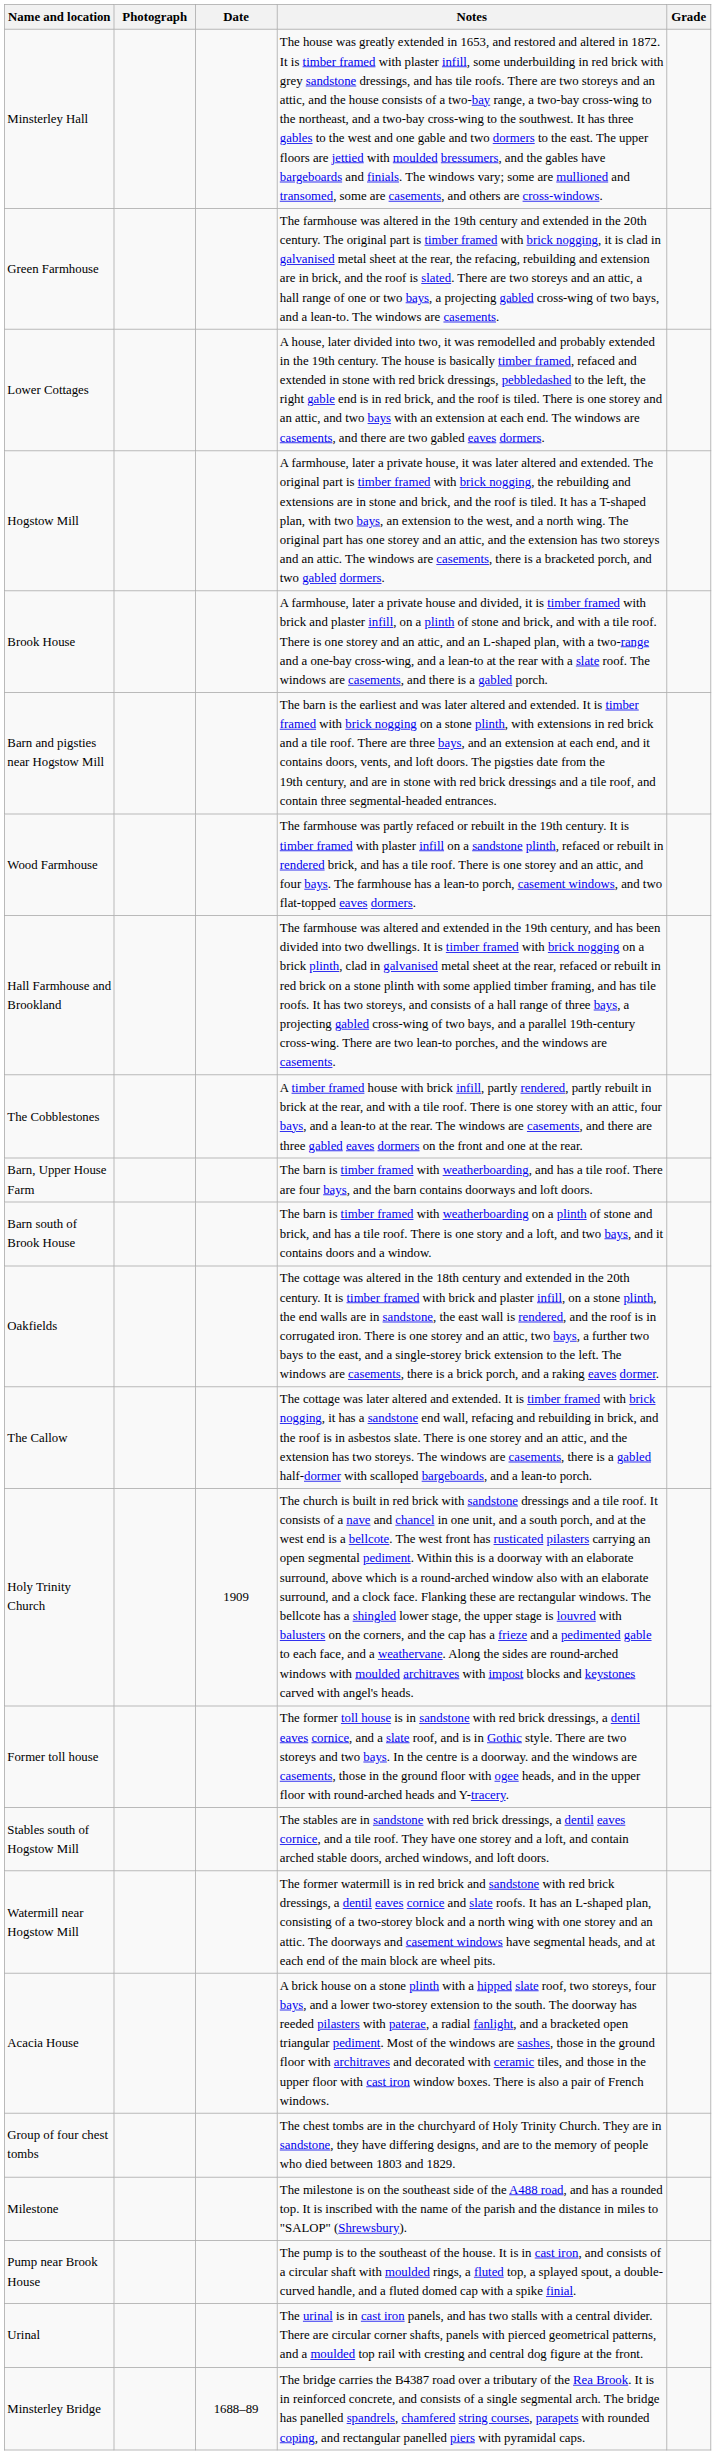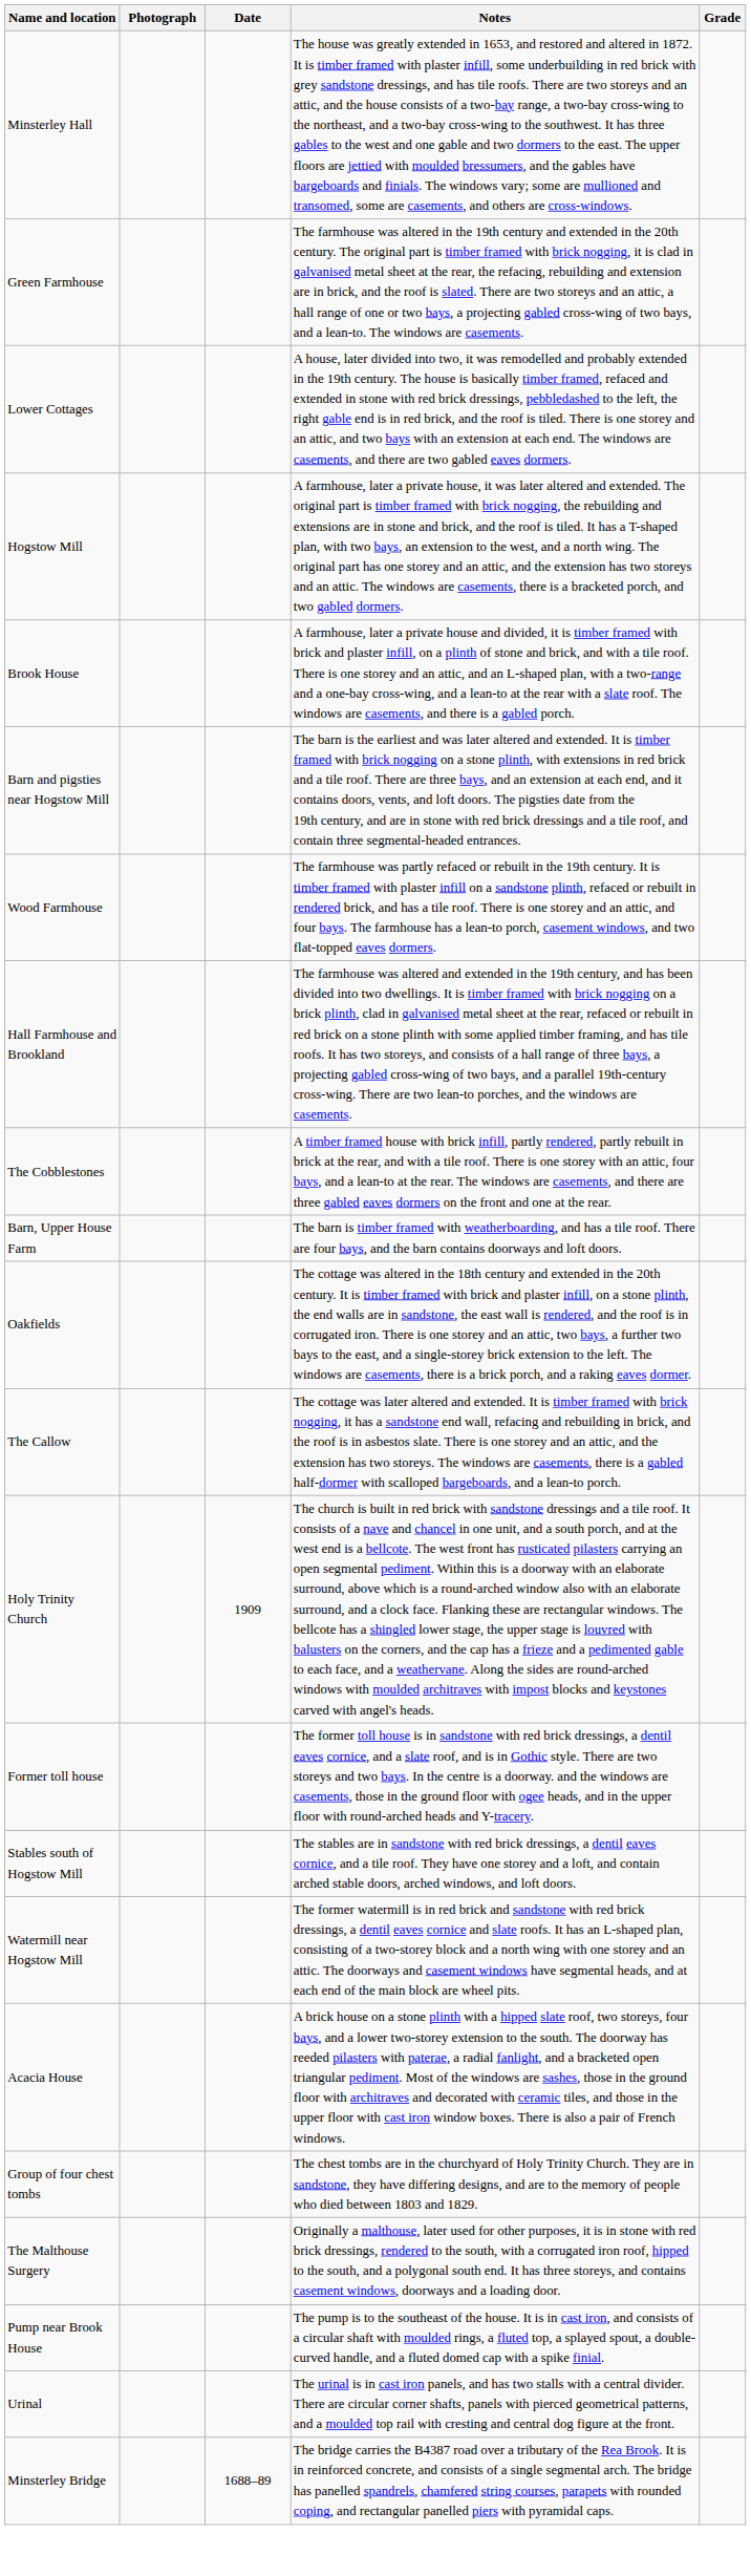 <table class="wikitable sortable plainrowheaders" style="width:100%; border:0; text-align:left; line-height:150%;">
 <tr>
 <th scope="col"  style="width:150px">Name and location</th>
 <th scope="col"  style="width:100px" class="unsortable">Photograph</th>
 <th scope="col"  style="width:120px">Date</th>
 <th scope="col"  style="width:650px" class="unsortable">Notes</th>
 <th scope="col"  style="width:50px">Grade</th>
 </tr>
 <tr>
 <td>Minsterley Hall<br><small></small></td>
 <td></td>
 <td align="center"></td>
 <td>The house was greatly extended in 1653, and restored and altered in 1872.  It is <a href='#'>timber framed</a> with plaster <a href='#'>infill</a>, some underbuilding in red brick with grey <a href='#'>sandstone</a> dressings, and has tile roofs.  There are two storeys and an attic, and the house consists of a two-<a href='#'>bay</a> range, a two-bay cross-wing to the northeast, and a two-bay cross-wing to the southwest.  It has three <a href='#'>gables</a> to the west and one gable and two <a href='#'>dormers</a> to the east.  The upper floors are <a href='#'>jettied</a> with <a href='#'>moulded</a> <a href='#'>bressumers</a>, and the gables have <a href='#'>bargeboards</a> and <a href='#'>finials</a>.  The windows vary; some are <a href='#'>mullioned</a> and <a href='#'>transomed</a>, some are <a href='#'>casements</a>, and others are <a href='#'>cross-windows</a>.</td>
 <td align="center" ></td>
 </tr>
 <tr>
 <td>Green Farmhouse<br><small></small></td>
 <td></td>
 <td align="center"></td>
 <td>The farmhouse was altered in the 19th century and extended in the 20th century.  The original part is <a href='#'>timber framed</a> with <a href='#'>brick nogging</a>, it is clad in <a href='#'>galvanised</a> metal sheet at the rear, the refacing, rebuilding and extension are in brick, and the roof is <a href='#'>slated</a>.  There are two storeys and an attic, a hall range of one or two <a href='#'>bays</a>, a projecting <a href='#'>gabled</a> cross-wing of two bays, and a lean-to.  The windows are <a href='#'>casements</a>.</td>
 <td align="center" ></td>
 </tr>
 <tr>
 <td>Lower Cottages<br><small></small></td>
 <td></td>
 <td align="center"></td>
 <td>A house, later divided into two, it was remodelled and probably extended in the 19th century.  The house is basically <a href='#'>timber framed</a>, refaced and extended in stone with red brick dressings, <a href='#'>pebbledashed</a> to the left, the right <a href='#'>gable</a> end is in red brick, and the roof is tiled.  There is one storey and an attic, and two <a href='#'>bays</a> with an extension at each end.  The windows are <a href='#'>casements</a>, and there are two gabled <a href='#'>eaves</a> <a href='#'>dormers</a>.</td>
 <td align="center" ></td>
 </tr>
 <tr>
 <td>Hogstow Mill<br><small></small></td>
 <td></td>
 <td align="center"></td>
 <td>A farmhouse, later a private house, it was later altered and extended.  The original part is <a href='#'>timber framed</a> with <a href='#'>brick nogging</a>, the rebuilding and extensions are in stone and brick, and the roof is tiled.  It has a T-shaped plan, with two <a href='#'>bays</a>, an extension to the west, and a north wing.  The original part has one storey and an attic, and the extension has two storeys and an attic.  The windows are <a href='#'>casements</a>, there is a bracketed porch, and two <a href='#'>gabled</a> <a href='#'>dormers</a>.</td>
 <td align="center" ></td>
 </tr>
 <tr>
 <td>Brook House<br><small></small></td>
 <td></td>
 <td align="center"></td>
 <td>A farmhouse, later a private house and divided, it is <a href='#'>timber framed</a> with brick and plaster <a href='#'>infill</a>, on a <a href='#'>plinth</a> of stone and brick, and with a tile roof.  There is one storey and an attic, and an L-shaped plan, with a two-<a href='#'>range</a> and a one-bay cross-wing, and a lean-to at the rear with a <a href='#'>slate</a> roof.  The windows are <a href='#'>casements</a>, and there is a <a href='#'>gabled</a> porch.</td>
 <td align="center" ></td>
 </tr>
 <tr>
 <td>Barn and pigsties near Hogstow Mill<br><small></small></td>
 <td></td>
 <td align="center"></td>
 <td>The barn is the earliest and was later altered and extended.  It is <a href='#'>timber framed</a> with <a href='#'>brick nogging</a> on a stone <a href='#'>plinth</a>, with extensions in red brick and a tile roof.  There are three <a href='#'>bays</a>, and an extension at each end, and it contains doors, vents, and loft doors.  The pigsties date from the 19th century, and are in stone with red brick dressings and a tile roof, and contain three segmental-headed entrances.</td>
 <td align="center" ></td>
 </tr>
 <tr>
 <td>Wood Farmhouse<br><small></small></td>
 <td></td>
 <td align="center"></td>
 <td>The farmhouse was partly refaced or rebuilt in the 19th century.  It is <a href='#'>timber framed</a> with plaster <a href='#'>infill</a> on a <a href='#'>sandstone</a> <a href='#'>plinth</a>, refaced or rebuilt in <a href='#'>rendered</a> brick, and has a tile roof.  There is one storey and an attic, and four <a href='#'>bays</a>.  The farmhouse has a lean-to porch, <a href='#'>casement windows</a>, and two flat-topped <a href='#'>eaves</a> <a href='#'>dormers</a>.</td>
 <td align="center" ></td>
 </tr>
 <tr>
 <td>Hall Farmhouse and Brookland<br><small></small></td>
 <td></td>
 <td align="center"></td>
 <td>The farmhouse was altered and extended in the 19th century, and has been divided into two dwellings.  It is <a href='#'>timber framed</a> with <a href='#'>brick nogging</a> on a brick <a href='#'>plinth</a>, clad in <a href='#'>galvanised</a> metal sheet at the rear, refaced or rebuilt in red brick on a stone plinth with some applied timber framing, and has tile roofs.  It has two storeys, and consists of a hall range of three <a href='#'>bays</a>, a projecting <a href='#'>gabled</a> cross-wing of two bays, and a parallel 19th-century cross-wing.  There are two lean-to porches, and the windows are <a href='#'>casements</a>.</td>
 <td align="center" ></td>
 </tr>
 <tr>
 <td>The Cobblestones<br><small></small></td>
 <td></td>
 <td align="center"></td>
 <td>A <a href='#'>timber framed</a> house with brick <a href='#'>infill</a>, partly <a href='#'>rendered</a>, partly rebuilt in brick at the rear, and with a tile roof.  There is one storey with an attic, four <a href='#'>bays</a>, and a lean-to at the rear.  The windows are <a href='#'>casements</a>, and there are three <a href='#'>gabled</a> <a href='#'>eaves</a> <a href='#'>dormers</a> on the front and one at the rear.</td>
 <td align="center" ></td>
 </tr>
 <tr>
 <td>Barn, Upper House Farm<br><small></small></td>
 <td></td>
 <td align="center"></td>
 <td>The barn is <a href='#'>timber framed</a> with <a href='#'>weatherboarding</a>, and has a tile roof.  There are four <a href='#'>bays</a>, and the barn contains doorways and loft doors.</td>
 <td align="center" ></td>
 </tr>
 <tr>
-<td>Barn south of Brook House<br><small></small></td>
-<td></td>
-<td align="center"></td>
-<td>The barn is <a href='#'>timber framed</a> with <a href='#'>weatherboarding</a> on a <a href='#'>plinth</a> of stone and brick, and has a tile roof.  There is one story and a loft, and two <a href='#'>bays</a>, and it contains doors and a window.</td>
-<td align="center" ></td>
-</tr>
-<tr>
 <td>Oakfields<br><small></small></td>
 <td></td>
 <td align="center"></td>
 <td>The cottage was altered in the 18th century and extended in the 20th century.  It is <a href='#'>timber framed</a> with brick and plaster <a href='#'>infill</a>, on a stone <a href='#'>plinth</a>, the end walls are in <a href='#'>sandstone</a>, the east wall is <a href='#'>rendered</a>, and the roof is in corrugated iron.  There is one storey and an attic, two <a href='#'>bays</a>, a further two bays to the east, and a single-storey brick extension to the left.  The windows are <a href='#'>casements</a>, there is a brick porch, and a raking <a href='#'>eaves</a> <a href='#'>dormer</a>.</td>
 <td align="center" ></td>
 </tr>
 <tr>
 <td>The Callow<br><small></small></td>
 <td></td>
 <td align="center"></td>
 <td>The cottage was later altered and extended.  It is <a href='#'>timber framed</a> with <a href='#'>brick nogging</a>, it has a <a href='#'>sandstone</a> end wall, refacing and rebuilding in brick, and the roof is in asbestos slate.  There is one storey and an attic, and the extension has two storeys.  The windows are <a href='#'>casements</a>, there is a <a href='#'>gabled</a> half-<a href='#'>dormer</a> with scalloped <a href='#'>bargeboards</a>, and a lean-to porch.</td>
 <td align="center" ></td>
 </tr>
 <tr>
 <td>Holy Trinity Church<br><small></small></td>
 <td></td>
 <td align="center">1909</td>
 <td>The church is built in red brick with <a href='#'>sandstone</a> dressings and a tile roof.  It consists of a <a href='#'>nave</a> and <a href='#'>chancel</a> in one unit, and a south porch, and at the west end is a <a href='#'>bellcote</a>.  The west front has <a href='#'>rusticated</a> <a href='#'>pilasters</a> carrying an open segmental <a href='#'>pediment</a>.  Within this is a doorway with an elaborate surround, above which is a round-arched window also with an elaborate surround, and a clock face.  Flanking these are rectangular windows.  The bellcote has a <a href='#'>shingled</a> lower stage, the upper stage is <a href='#'>louvred</a> with <a href='#'>balusters</a> on the corners, and the cap has a <a href='#'>frieze</a> and a <a href='#'>pedimented</a> <a href='#'>gable</a> to each face, and a <a href='#'>weathervane</a>.  Along the sides are round-arched windows with <a href='#'>moulded</a> <a href='#'>architraves</a> with <a href='#'>impost</a> blocks and <a href='#'>keystones</a> carved with angel's heads.</td>
 <td align="center" ></td>
 </tr>
 <tr>
 <td>Former toll house<br><small></small></td>
 <td></td>
 <td align="center"></td>
 <td>The former <a href='#'>toll house</a> is in <a href='#'>sandstone</a> with red brick dressings, a <a href='#'>dentil</a> <a href='#'>eaves</a> <a href='#'>cornice</a>, and a <a href='#'>slate</a> roof, and is in <a href='#'>Gothic</a> style.  There are two storeys and two <a href='#'>bays</a>.  In the centre is a doorway. and the windows are <a href='#'>casements</a>, those in the ground floor with <a href='#'>ogee</a> heads, and in the upper floor with round-arched heads and Y-<a href='#'>tracery</a>.</td>
 <td align="center" ></td>
 </tr>
 <tr>
 <td>Stables south of Hogstow Mill<br><small></small></td>
 <td></td>
 <td align="center"></td>
 <td>The stables are in <a href='#'>sandstone</a> with red brick dressings, a <a href='#'>dentil</a> <a href='#'>eaves</a> <a href='#'>cornice</a>, and a tile roof.  They have one storey and a loft, and contain arched stable doors, arched windows, and loft doors.</td>
 <td align="center" ></td>
 </tr>
 <tr>
 <td>Watermill near Hogstow Mill<br><small></small></td>
 <td></td>
 <td align="center"></td>
 <td>The former watermill is in red brick and <a href='#'>sandstone</a> with red brick dressings, a <a href='#'>dentil</a> <a href='#'>eaves</a> <a href='#'>cornice</a> and <a href='#'>slate</a> roofs.  It has an L-shaped plan, consisting of a two-storey block and a north wing with one storey and an attic.  The doorways and <a href='#'>casement windows</a> have segmental heads, and at each end of the main block are wheel pits.</td>
 <td align="center" ></td>
 </tr>
 <tr>
 <td>Acacia House<br><small></small></td>
 <td></td>
 <td align="center"></td>
 <td>A brick house on a stone <a href='#'>plinth</a> with a <a href='#'>hipped</a> <a href='#'>slate</a> roof, two storeys, four <a href='#'>bays</a>, and a lower two-storey extension to the south.  The doorway has reeded <a href='#'>pilasters</a> with <a href='#'>paterae</a>, a radial <a href='#'>fanlight</a>, and a bracketed open triangular <a href='#'>pediment</a>.  Most of the windows are <a href='#'>sashes</a>, those in the ground floor with <a href='#'>architraves</a> and decorated with <a href='#'>ceramic</a> tiles, and those in the upper floor with <a href='#'>cast iron</a> window boxes.  There is also a pair of French windows.</td>
 <td align="center" ></td>
 </tr>
 <tr>
 <td>Group of four chest tombs<br><small></small></td>
 <td></td>
 <td align="center"></td>
 <td>The chest tombs are in the churchyard of Holy Trinity Church.  They are in <a href='#'>sandstone</a>, they have differing designs, and are to the memory of people who died between 1803 and 1829.</td>
 <td align="center" ></td>
 </tr>
 <tr>
-<td>Milestone<br><small></small></td>
+<td>The Malthouse Surgery<br><small></small></td>
 <td></td>
 <td align="center"></td>
-<td>The milestone is on the southeast side of the <a href='#'>A488 road</a>, and has a rounded top.  It is inscribed with the name of the parish and the distance in miles to "SALOP" (<a href='#'>Shrewsbury</a>).</td>
+<td>Originally a <a href='#'>malthouse</a>, later used for other purposes, it is in stone with red brick dressings, <a href='#'>rendered</a> to the south, with a corrugated iron roof, <a href='#'>hipped</a> to the south, and a polygonal south end.  It has three storeys, and contains <a href='#'>casement windows</a>, doorways and a loading door.</td>
 <td align="center" ></td>
 </tr>
 <tr>
 <td>Pump near Brook House<br><small></small></td>
 <td></td>
 <td align="center"></td>
 <td>The pump is to the southeast of the house.  It is in <a href='#'>cast iron</a>, and consists of a circular shaft with <a href='#'>moulded</a> rings, a <a href='#'>fluted</a> top, a splayed spout, a double-curved handle, and a fluted domed cap with a spike <a href='#'>finial</a>.</td>
 <td align="center" ></td>
 </tr>
 <tr>
 <td>Urinal<br><small></small></td>
 <td></td>
 <td align="center"></td>
 <td>The <a href='#'>urinal</a> is in <a href='#'>cast iron</a> panels, and has two stalls with a central divider.  There are circular corner shafts, panels with pierced geometrical patterns, and a <a href='#'>moulded</a> top rail with cresting and central dog figure at the front.</td>
 <td align="center" ></td>
 </tr>
 <tr>
 <td>Minsterley Bridge<br><small></small></td>
 <td></td>
 <td align="center">1688–89</td>
 <td>The bridge carries the B4387 road over a tributary of the <a href='#'>Rea Brook</a>.  It is in reinforced concrete, and consists of a single segmental arch.  The bridge has panelled <a href='#'>spandrels</a>, <a href='#'>chamfered</a> <a href='#'>string courses</a>, <a href='#'>parapets</a> with rounded <a href='#'>coping</a>, and rectangular panelled <a href='#'>piers</a> with pyramidal caps.</td>
 <td align="center" ></td>
 </tr>
 <tr>
 </tr>
 </table>
